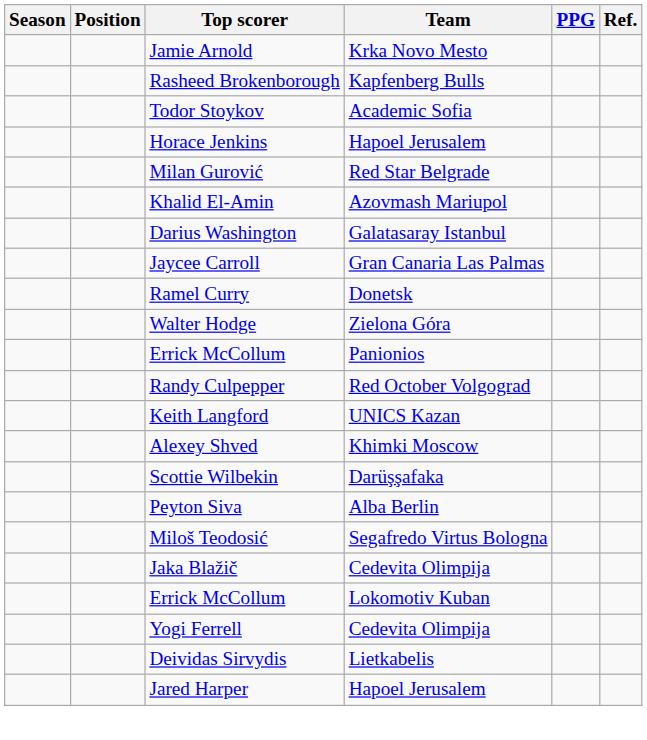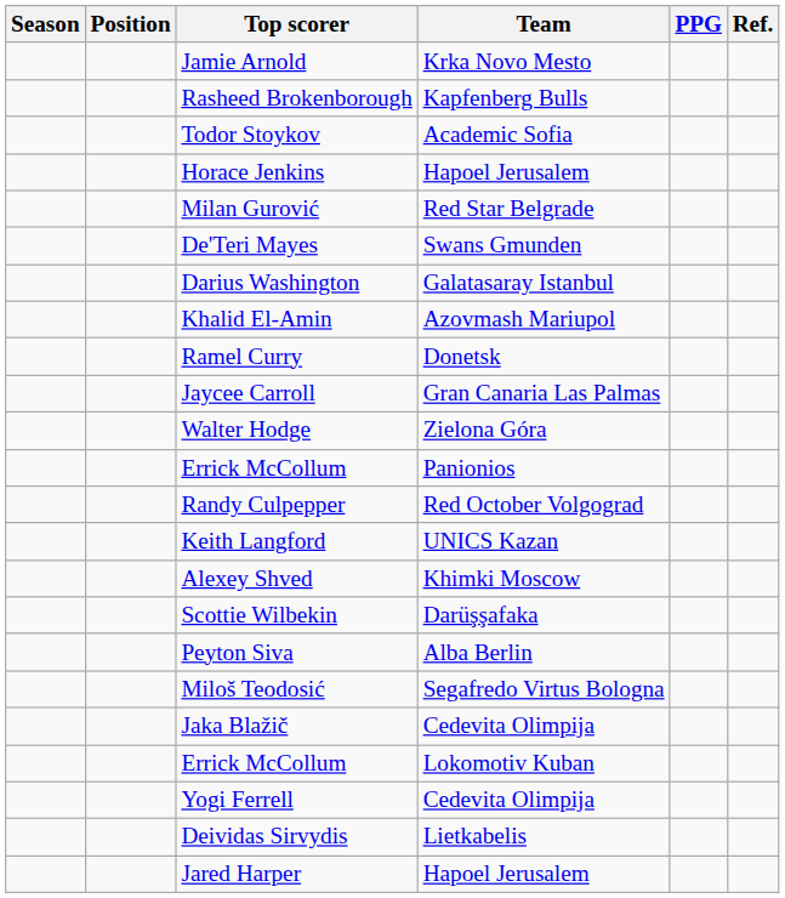 <table class="wikitable sortable">
 <tr>
 <th>Season</th>
 <th>Position</th>
 <th>Top scorer</th>
 <th>Team</th>
 <th><a href='#'>PPG</a></th>
 <th>Ref.</th>
 </tr>
 <tr>
 <td></td>
 <td></td>
 <td> <a href='#'>Jamie Arnold</a></td>
 <td> <a href='#'>Krka Novo Mesto</a></td>
 <td></td>
 <td></td>
 </tr>
 <tr>
 <td></td>
 <td></td>
 <td> <a href='#'>Rasheed Brokenborough</a></td>
 <td> <a href='#'>Kapfenberg Bulls</a></td>
 <td></td>
 <td></td>
 </tr>
 <tr>
 <td></td>
 <td></td>
 <td> <a href='#'>Todor Stoykov</a></td>
 <td> <a href='#'>Academic Sofia</a></td>
 <td></td>
 <td></td>
 </tr>
 <tr>
 <td></td>
 <td></td>
 <td> <a href='#'>Horace Jenkins</a></td>
 <td> <a href='#'>Hapoel Jerusalem</a></td>
 <td></td>
 <td></td>
 </tr>
 <tr>
 <td></td>
 <td></td>
 <td> <a href='#'>Milan Gurović</a></td>
 <td> <a href='#'>Red Star Belgrade</a></td>
 <td></td>
 <td></td>
 </tr>
 <tr>
 <td></td>
 <td></td>
-<td> <a href='#'>Khalid El-Amin</a></td>
-<td> <a href='#'>Azovmash Mariupol</a></td>
+<td> <a href='#'>De'Teri Mayes</a></td>
+<td> <a href='#'>Swans Gmunden</a></td>
 <td></td>
 <td></td>
 </tr>
 <tr>
 <td></td>
 <td></td>
 <td> <a href='#'>Darius Washington</a></td>
 <td> <a href='#'>Galatasaray Istanbul</a></td>
 <td></td>
 <td></td>
 </tr>
 <tr>
 <td></td>
 <td></td>
-<td> <a href='#'>Jaycee Carroll</a></td>
-<td> <a href='#'>Gran Canaria Las Palmas</a></td>
+<td> <a href='#'>Khalid El-Amin</a></td>
+<td> <a href='#'>Azovmash Mariupol</a></td>
 <td></td>
 <td></td>
 </tr>
 <tr>
 <td></td>
 <td></td>
 <td> <a href='#'>Ramel Curry</a></td>
 <td> <a href='#'>Donetsk</a></td>
+<td></td>
+<td></td>
+</tr>
+<tr>
+<td></td>
+<td></td>
+<td> <a href='#'>Jaycee Carroll</a></td>
+<td> <a href='#'>Gran Canaria Las Palmas</a></td>
 <td></td>
 <td></td>
 </tr>
 <tr>
 <td></td>
 <td></td>
 <td> <a href='#'>Walter Hodge</a></td>
 <td> <a href='#'>Zielona Góra</a></td>
 <td></td>
 <td></td>
 </tr>
 <tr>
 <td></td>
 <td></td>
 <td> <a href='#'>Errick McCollum</a></td>
 <td> <a href='#'>Panionios</a></td>
 <td></td>
 <td></td>
 </tr>
 <tr>
 <td></td>
 <td></td>
 <td> <a href='#'>Randy Culpepper</a></td>
 <td> <a href='#'>Red October Volgograd</a></td>
 <td></td>
 <td></td>
 </tr>
 <tr>
 <td></td>
 <td></td>
 <td> <a href='#'>Keith Langford</a></td>
 <td> <a href='#'>UNICS Kazan</a></td>
 <td></td>
 <td></td>
 </tr>
 <tr>
 <td></td>
 <td></td>
 <td> <a href='#'>Alexey Shved</a></td>
 <td> <a href='#'>Khimki Moscow</a></td>
 <td></td>
 <td></td>
 </tr>
 <tr>
 <td></td>
 <td></td>
 <td> <a href='#'>Scottie Wilbekin</a> </td>
 <td> <a href='#'>Darüşşafaka</a></td>
 <td></td>
 <td></td>
 </tr>
 <tr>
 <td></td>
 <td></td>
 <td> <a href='#'>Peyton Siva</a></td>
 <td> <a href='#'>Alba Berlin</a></td>
 <td></td>
 <td></td>
 </tr>
 <tr>
 <td></td>
 <td></td>
 <td> <a href='#'>Miloš Teodosić</a></td>
 <td> <a href='#'>Segafredo Virtus Bologna</a></td>
 <td></td>
 <td></td>
 </tr>
 <tr>
 <td></td>
 <td></td>
 <td> <a href='#'>Jaka Blažič</a></td>
 <td> <a href='#'>Cedevita Olimpija</a></td>
 <td></td>
 <td></td>
 </tr>
 <tr>
 <td></td>
 <td></td>
 <td> <a href='#'>Errick McCollum</a></td>
 <td> <a href='#'>Lokomotiv Kuban</a></td>
 <td></td>
 <td {{center></td>
 </tr>
 <tr>
 <td></td>
 <td></td>
 <td> <a href='#'>Yogi Ferrell</a></td>
 <td> <a href='#'>Cedevita Olimpija</a></td>
 <td {{center></td>
 <td></td>
 </tr>
 <tr>
 <td></td>
 <td></td>
 <td> <a href='#'>Deividas Sirvydis</a></td>
 <td> <a href='#'>Lietkabelis</a></td>
 <td></td>
 <td {{center></td>
 </tr>
 <tr>
 <td></td>
 <td></td>
 <td> <a href='#'>Jared Harper</a></td>
 <td> <a href='#'>Hapoel Jerusalem</a></td>
 <td></td>
 <td></td>
 </tr>
 </table>
